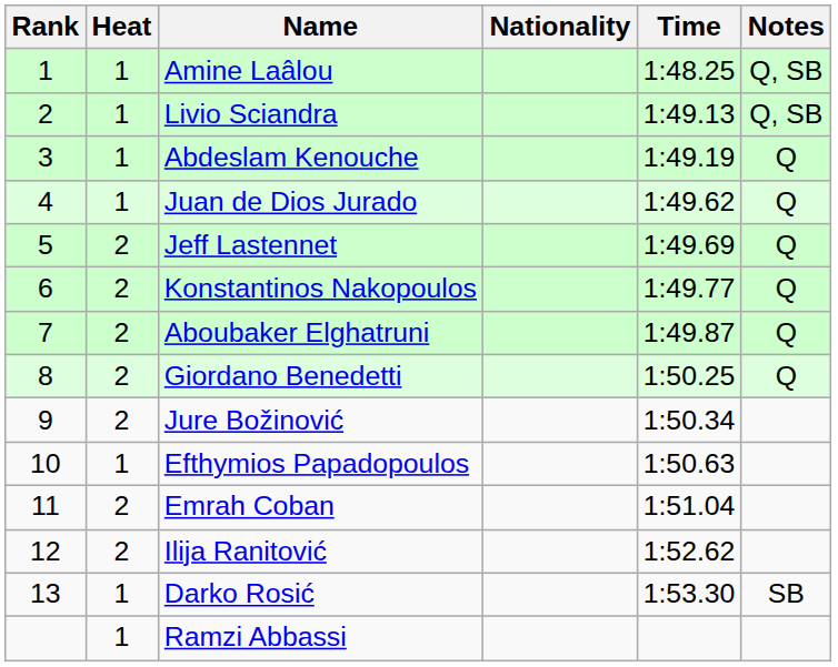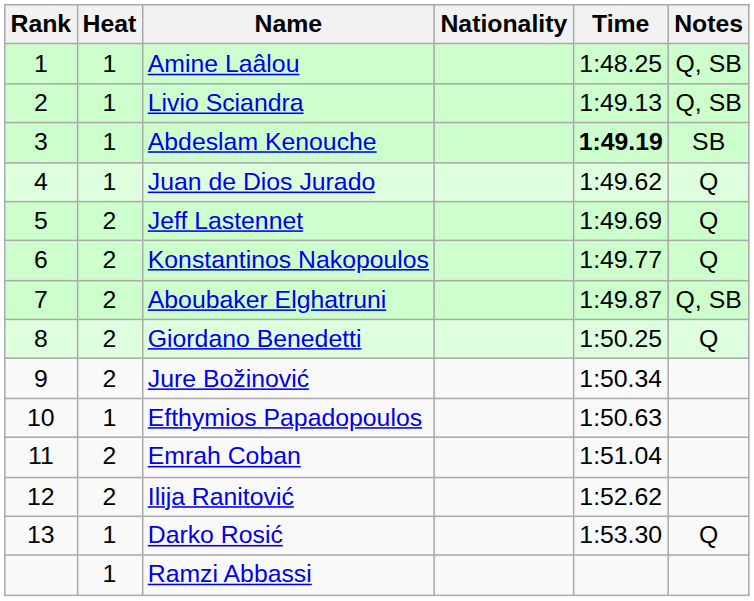 <table class="wikitable sortable" style="text-align:center">
 <tr>
 <th>Rank</th>
 <th>Heat</th>
 <th>Name</th>
 <th>Nationality</th>
 <th>Time</th>
 <th>Notes</th>
 </tr>
 <tr bgcolor=ccffcc>
 <td>1</td>
 <td>1</td>
 <td align=left><a href='#'>Amine Laâlou</a></td>
 <td align=left></td>
 <td>1:48.25</td>
 <td>Q, SB</td>
 </tr>
 <tr bgcolor=ccffcc>
 <td>2</td>
 <td>1</td>
 <td align=left><a href='#'>Livio Sciandra</a></td>
 <td align=left></td>
 <td>1:49.13</td>
 <td>Q, SB</td>
 </tr>
 <tr bgcolor=ccffcc>
 <td>3</td>
 <td>1</td>
 <td align=left><a href='#'>Abdeslam Kenouche</a></td>
 <td align=left></td>
-<td>1:49.19</td>
-<td>Q</td>
+<td><strong>1:49.19</strong></td>
+<td>SB</td>
 </tr>
 <tr bgcolor=ddffdd>
 <td>4</td>
 <td>1</td>
 <td align=left><a href='#'>Juan de Dios Jurado</a></td>
 <td align=left></td>
 <td>1:49.62</td>
 <td>Q</td>
 </tr>
 <tr bgcolor=ccffcc>
 <td>5</td>
 <td>2</td>
 <td align=left><a href='#'>Jeff Lastennet</a></td>
 <td align=left></td>
 <td>1:49.69</td>
 <td>Q</td>
 </tr>
 <tr bgcolor=ccffcc>
 <td>6</td>
 <td>2</td>
 <td align=left><a href='#'>Konstantinos Nakopoulos</a></td>
 <td align=left></td>
 <td>1:49.77</td>
 <td>Q</td>
 </tr>
 <tr bgcolor=ccffcc>
 <td>7</td>
 <td>2</td>
 <td align=left><a href='#'>Aboubaker Elghatruni</a></td>
 <td align=left></td>
 <td>1:49.87</td>
-<td>Q</td>
+<td>Q, SB</td>
 </tr>
 <tr bgcolor=ddffdd>
 <td>8</td>
 <td>2</td>
 <td align=left><a href='#'>Giordano Benedetti</a></td>
 <td align=left></td>
 <td>1:50.25</td>
 <td>Q</td>
 </tr>
 <tr>
 <td>9</td>
 <td>2</td>
 <td align=left><a href='#'>Jure Božinović</a></td>
 <td align=left></td>
 <td>1:50.34</td>
 <td></td>
 </tr>
 <tr>
 <td>10</td>
 <td>1</td>
 <td align=left><a href='#'>Efthymios Papadopoulos</a></td>
 <td align=left></td>
 <td>1:50.63</td>
 <td></td>
 </tr>
 <tr>
 <td>11</td>
 <td>2</td>
 <td align=left><a href='#'>Emrah Coban</a></td>
 <td align=left></td>
 <td>1:51.04</td>
 <td></td>
 </tr>
 <tr>
 <td>12</td>
 <td>2</td>
 <td align=left><a href='#'>Ilija Ranitović</a></td>
 <td align=left></td>
 <td>1:52.62</td>
 <td></td>
 </tr>
 <tr>
 <td>13</td>
 <td>1</td>
 <td align=left><a href='#'>Darko Rosić</a></td>
 <td align=left></td>
 <td>1:53.30</td>
-<td>SB</td>
+<td>Q</td>
 </tr>
 <tr>
 <td></td>
 <td>1</td>
 <td align=left><a href='#'>Ramzi Abbassi</a></td>
 <td align=left></td>
 <td></td>
 <td></td>
 </tr>
 </table>
